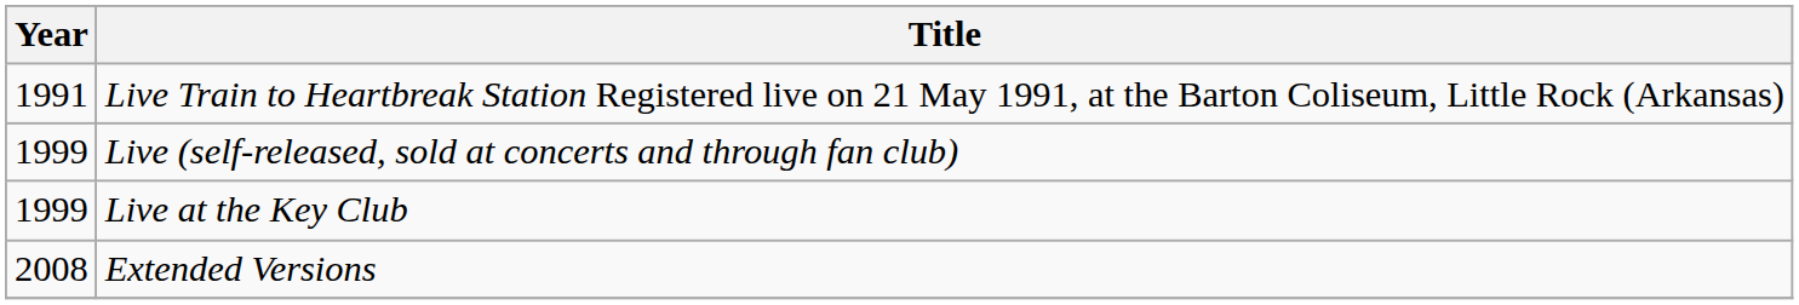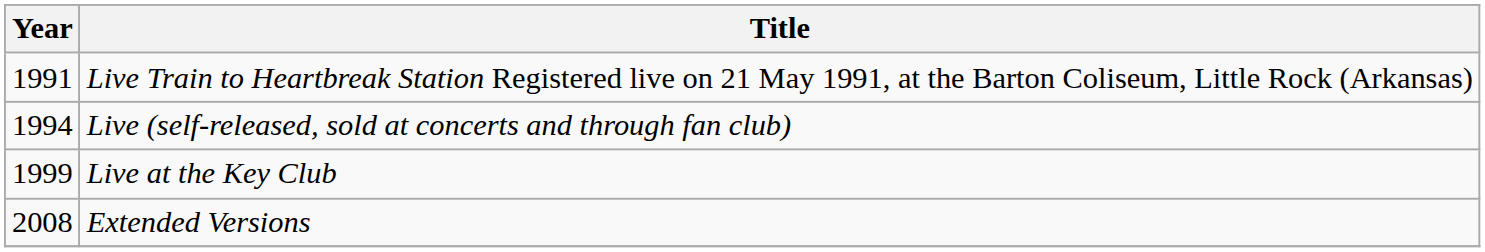 <table class="wikitable">
 <tr>
 <th>Year</th>
 <th>Title</th>
 </tr>
 <tr>
 <td>1991</td>
 <td><em>Live Train to Heartbreak Station</em> Registered live on 21 May 1991, at the Barton Coliseum, Little Rock (Arkansas)</td>
 </tr>
 <tr>
-<td>1999</td>
+<td>1994</td>
 <td><em>Live (self-released, sold at concerts and through fan club)</em></td>
 </tr>
 <tr>
 <td>1999</td>
 <td><em>Live at the Key Club</em></td>
 </tr>
 <tr>
 <td>2008</td>
 <td><em>Extended Versions</em></td>
 </tr>
 <tr>
 </tr>
 </table>
